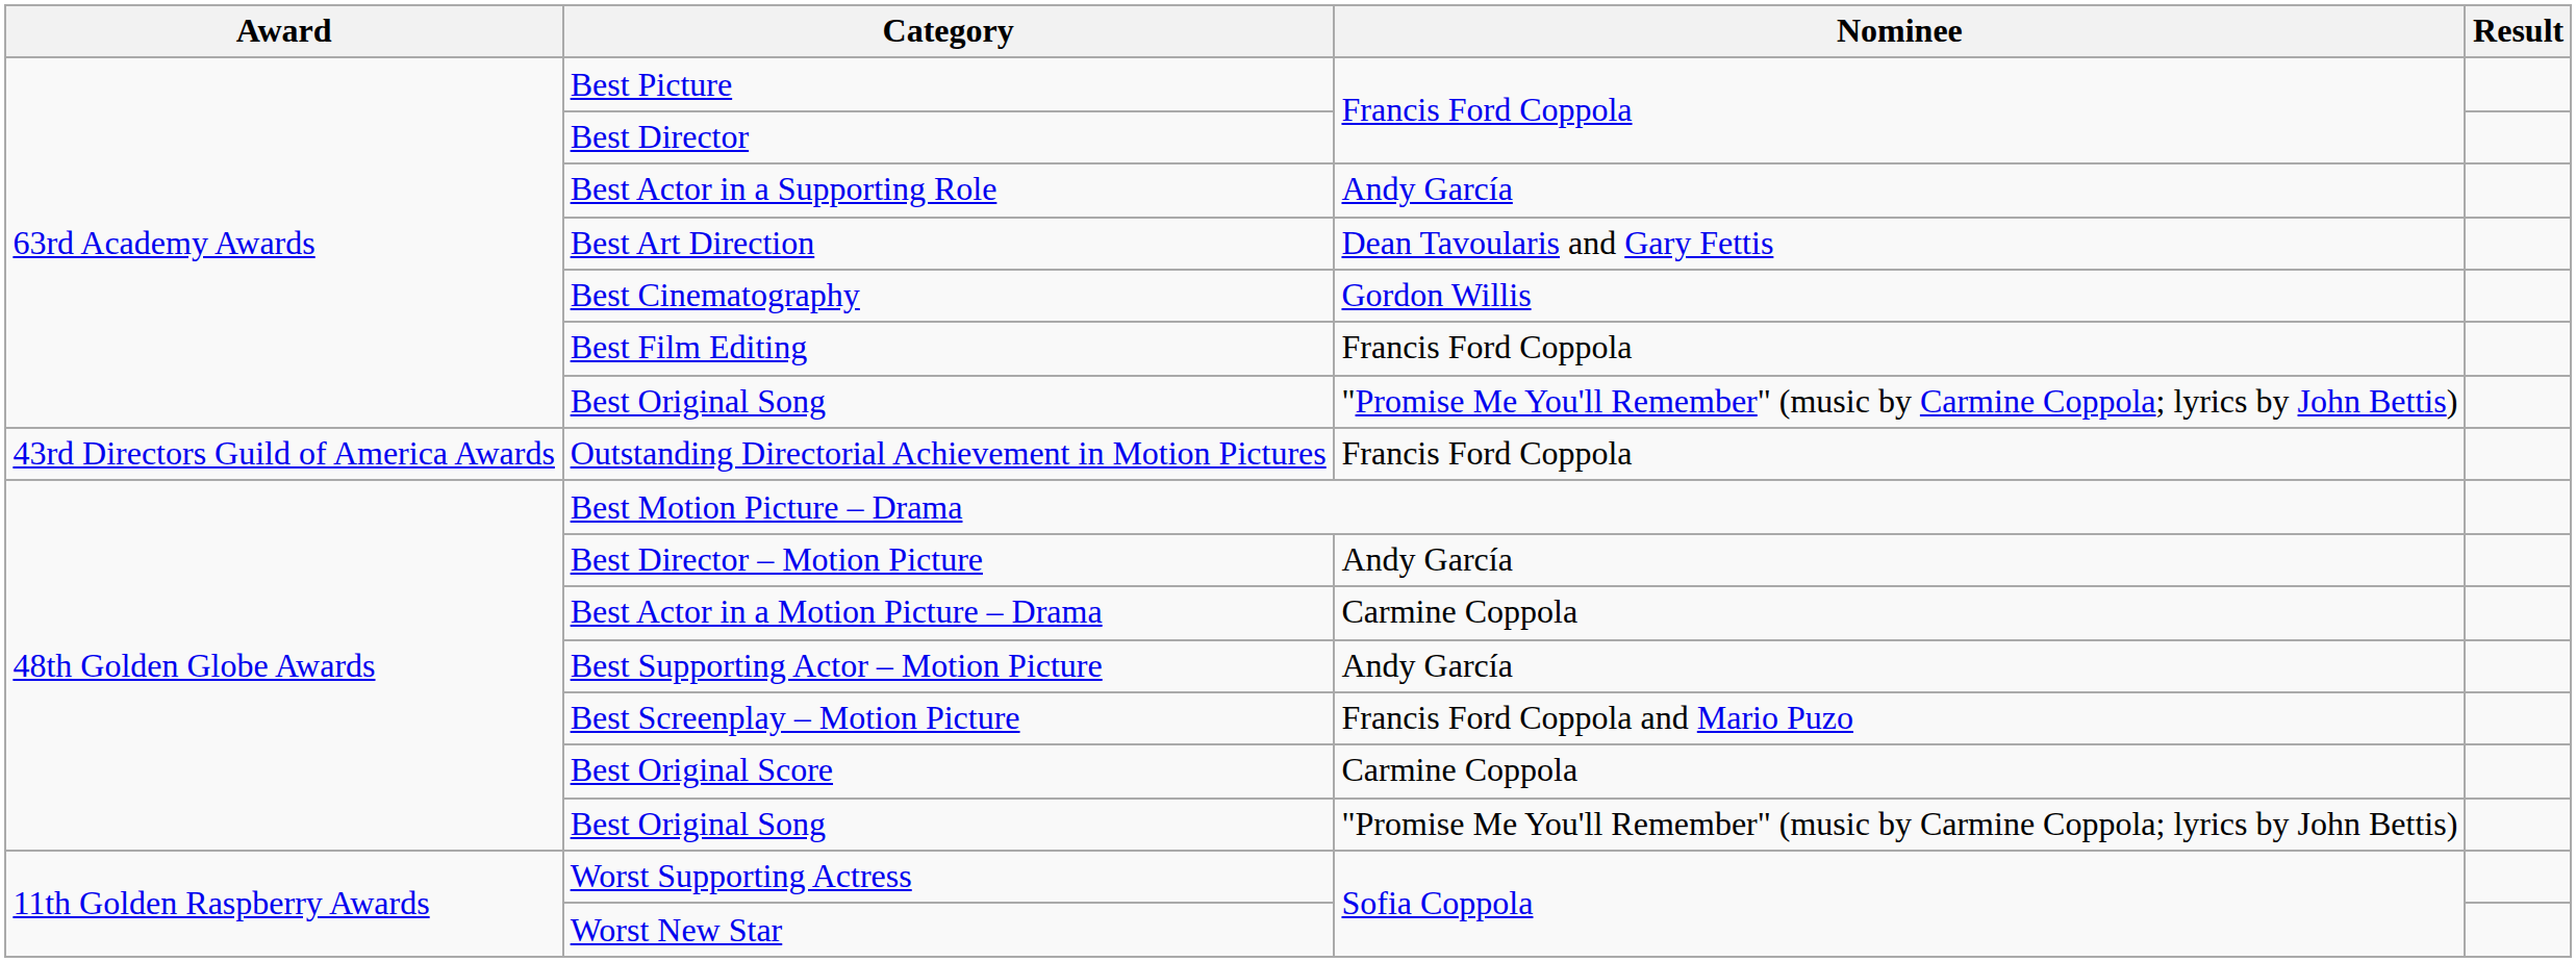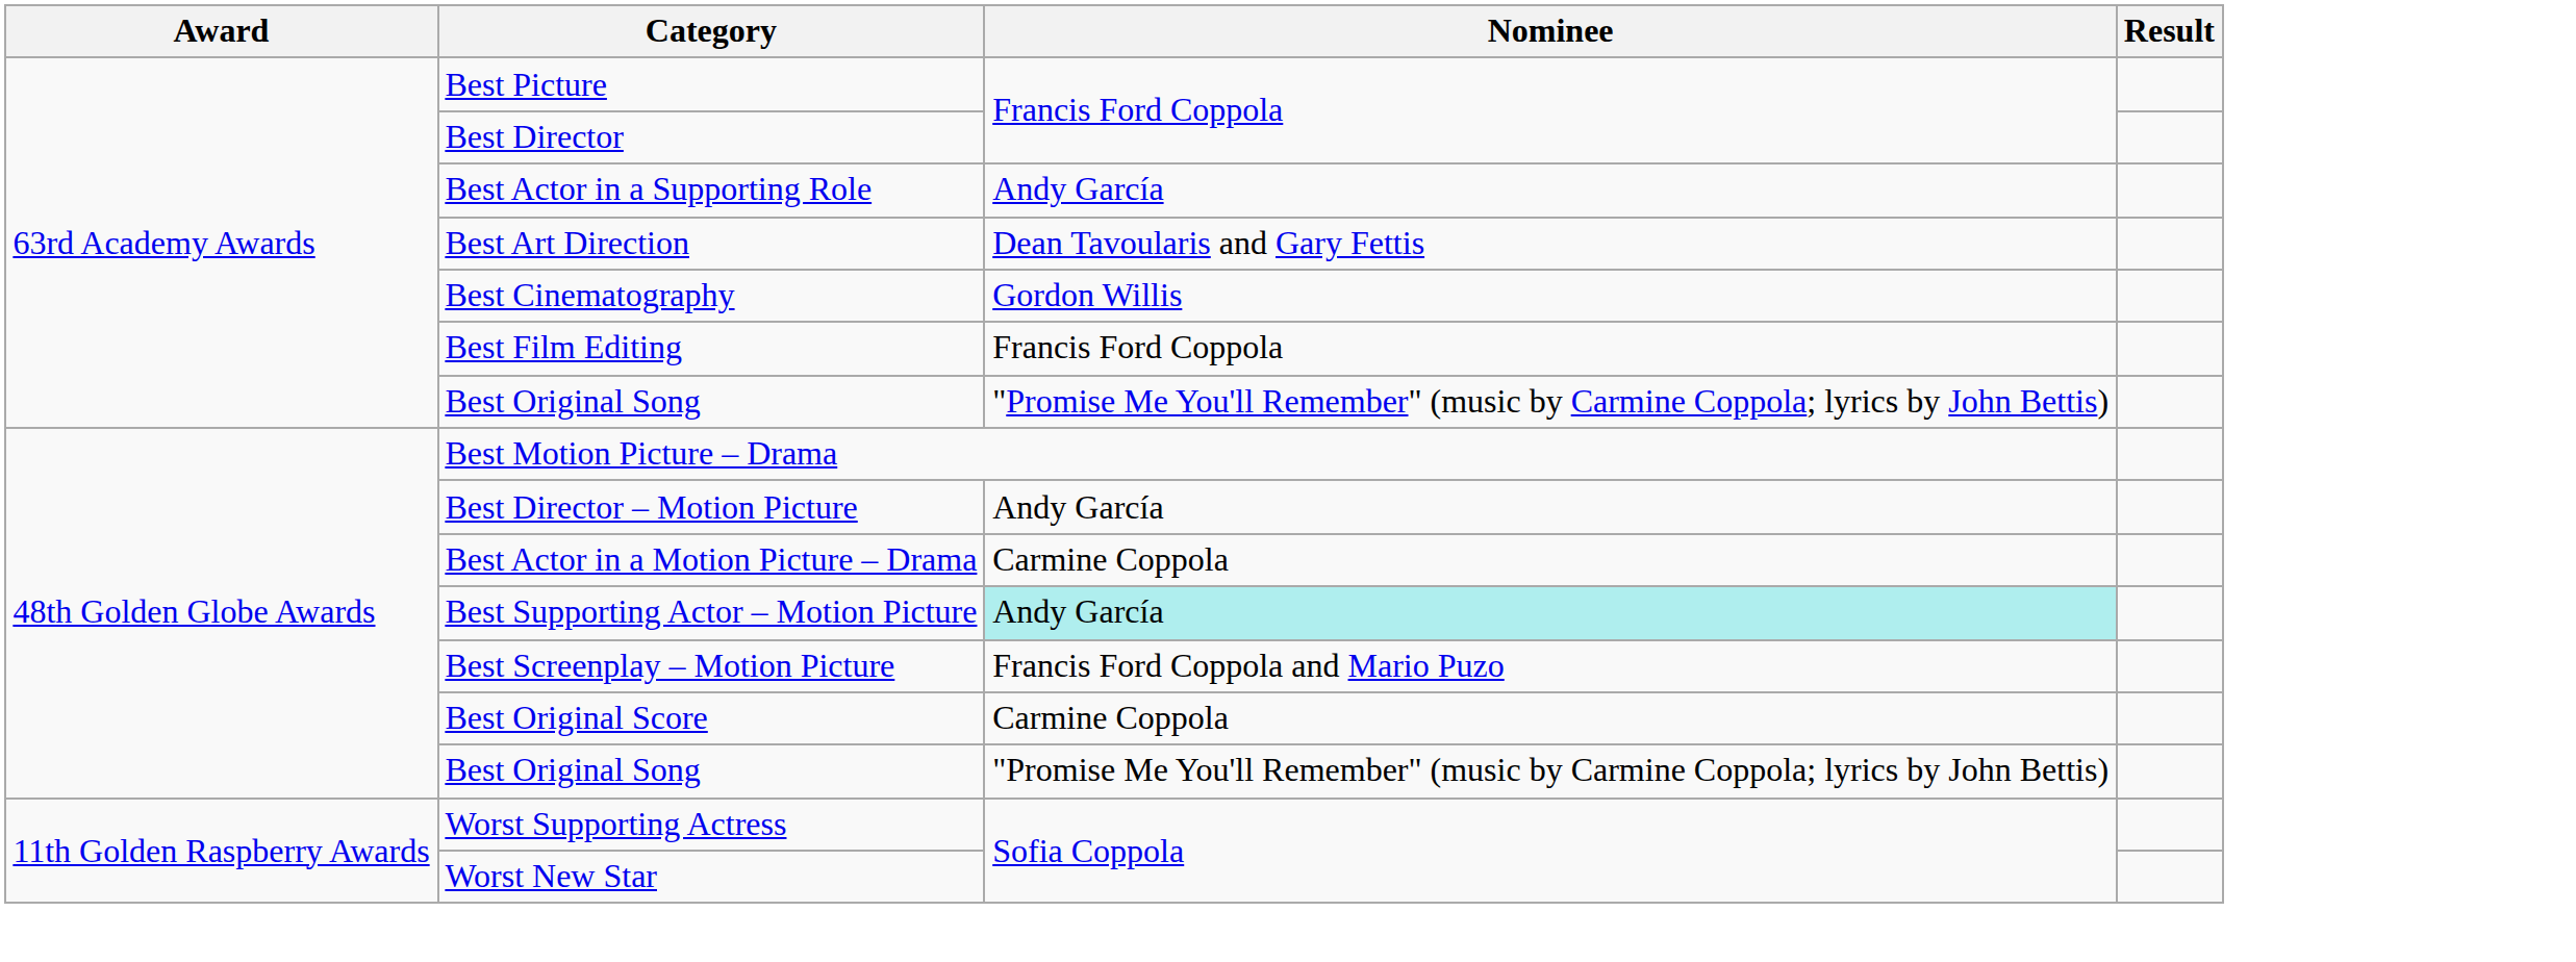 <table class="wikitable">
 <tr>
 <th>Award</th>
 <th>Category</th>
 <th>Nominee</th>
 <th>Result</th>
 </tr>
 <tr>
 <td rowspan="7"><a href='#'>63rd Academy Awards</a></td>
 <td><a href='#'>Best Picture</a></td>
 <td rowspan="2"><a href='#'>Francis Ford Coppola</a></td>
 <td></td>
 </tr>
 <tr>
 <td><a href='#'>Best Director</a></td>
 <td></td>
 </tr>
 <tr>
 <td><a href='#'>Best Actor in a Supporting Role</a></td>
 <td><a href='#'>Andy García</a></td>
 <td></td>
 </tr>
 <tr>
 <td><a href='#'>Best Art Direction</a></td>
 <td><a href='#'>Dean Tavoularis</a> and <a href='#'>Gary Fettis</a></td>
 <td></td>
 </tr>
 <tr>
 <td><a href='#'>Best Cinematography</a></td>
 <td><a href='#'>Gordon Willis</a></td>
 <td></td>
 </tr>
 <tr>
 <td><a href='#'>Best Film Editing</a></td>
 <td>Francis Ford Coppola</td>
 <td></td>
 </tr>
 <tr>
 <td><a href='#'>Best Original Song</a></td>
 <td>"<a href='#'>Promise Me You'll Remember</a>" (music by <a href='#'>Carmine Coppola</a>; lyrics by <a href='#'>John Bettis</a>)</td>
 <td></td>
 </tr>
 <tr>
-<td><a href='#'>43rd Directors Guild of America Awards</a></td>
-<td><a href='#'>Outstanding Directorial Achievement in Motion Pictures</a></td>
-<td>Francis Ford Coppola</td>
-<td></td>
-</tr>
-<tr>
 <td rowspan="7"><a href='#'>48th Golden Globe Awards</a></td>
 <td colspan="2"><a href='#'>Best Motion Picture – Drama</a></td>
 <td></td>
 </tr>
 <tr>
 <td><a href='#'>Best Director – Motion Picture</a></td>
 <td>Andy García</td>
 <td></td>
 </tr>
 <tr>
 <td><a href='#'>Best Actor in a Motion Picture – Drama</a></td>
 <td>Carmine Coppola</td>
 <td></td>
 </tr>
 <tr>
 <td><a href='#'>Best Supporting Actor – Motion Picture</a></td>
-<td>Andy García</td>
+<td style="background: paleturquoise;">Andy García</td>
 <td></td>
 </tr>
 <tr>
 <td><a href='#'>Best Screenplay – Motion Picture</a></td>
 <td>Francis Ford Coppola and <a href='#'>Mario Puzo</a></td>
 <td></td>
 </tr>
 <tr>
 <td><a href='#'>Best Original Score</a></td>
 <td>Carmine Coppola</td>
 <td></td>
 </tr>
 <tr>
 <td><a href='#'>Best Original Song</a></td>
 <td>"Promise Me You'll Remember" (music by Carmine Coppola; lyrics by John Bettis)</td>
 <td></td>
 </tr>
 <tr>
 <td rowspan="2"><a href='#'>11th Golden Raspberry Awards</a></td>
 <td><a href='#'>Worst Supporting Actress</a></td>
 <td rowspan="2"><a href='#'>Sofia Coppola</a></td>
 <td></td>
 </tr>
 <tr>
 <td><a href='#'>Worst New Star</a></td>
 <td></td>
 </tr>
 </table>
